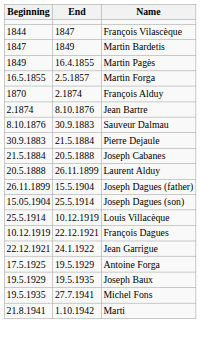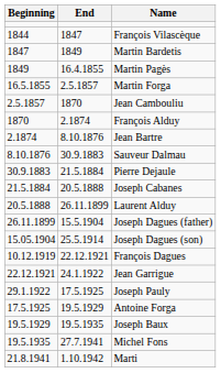 <table class="wikitable">
 <tr>
 <th>Beginning</th>
 <th>End</th>
 <th>Name</th>
 </tr>
 <tr>
 <td></td>
 <td></td>
 <td></td>
 </tr>
 <tr>
 <td>1844</td>
 <td>1847</td>
 <td>François Vilascèque</td>
 </tr>
 <tr>
 <td>1847</td>
 <td>1849</td>
 <td>Martin Bardetis</td>
 </tr>
 <tr>
 <td>1849</td>
 <td>16.4.1855</td>
 <td>Martin Pagès</td>
 </tr>
 <tr>
 <td>16.5.1855</td>
 <td>2.5.1857</td>
 <td>Martin Forga</td>
+</tr>
+<tr>
+<td>2.5.1857</td>
+<td>1870</td>
+<td>Jean Cambouliu</td>
 </tr>
 <tr>
 <td>1870</td>
 <td>2.1874</td>
 <td>François Alduy</td>
 </tr>
 <tr>
 <td>2.1874</td>
 <td>8.10.1876</td>
 <td>Jean Bartre</td>
 </tr>
 <tr>
 <td>8.10.1876</td>
 <td>30.9.1883</td>
 <td>Sauveur Dalmau</td>
 </tr>
 <tr>
 <td>30.9.1883</td>
 <td>21.5.1884</td>
 <td>Pierre Dejaule</td>
 </tr>
 <tr>
 <td>21.5.1884</td>
 <td>20.5.1888</td>
 <td>Joseph Cabanes</td>
 </tr>
 <tr>
 <td>20.5.1888</td>
 <td>26.11.1899</td>
 <td>Laurent Alduy</td>
 </tr>
 <tr>
 <td>26.11.1899</td>
 <td>15.5.1904</td>
 <td>Joseph Dagues (father)</td>
 </tr>
 <tr>
 <td>15.05.1904</td>
 <td>25.5.1914</td>
 <td>Joseph Dagues (son)</td>
 </tr>
 <tr>
-<td>25.5.1914</td>
-<td>10.12.1919</td>
-<td>Louis Villacèque</td>
-</tr>
-<tr>
 <td>10.12.1919</td>
 <td>22.12.1921</td>
 <td>François Dagues</td>
 </tr>
 <tr>
 <td>22.12.1921</td>
 <td>24.1.1922</td>
 <td>Jean Garrigue</td>
+</tr>
+<tr>
+<td>29.1.1922</td>
+<td>17.5.1925</td>
+<td>Joseph Pauly</td>
 </tr>
 <tr>
 <td>17.5.1925</td>
 <td>19.5.1929</td>
 <td>Antoine Forga</td>
 </tr>
 <tr>
 <td>19.5.1929</td>
 <td>19.5.1935</td>
 <td>Joseph Baux</td>
 </tr>
 <tr>
 <td>19.5.1935</td>
 <td>27.7.1941</td>
 <td>Michel Fons</td>
 </tr>
 <tr>
 <td>21.8.1941</td>
 <td>1.10.1942</td>
 <td>Marti</td>
 </tr>
 </table>
